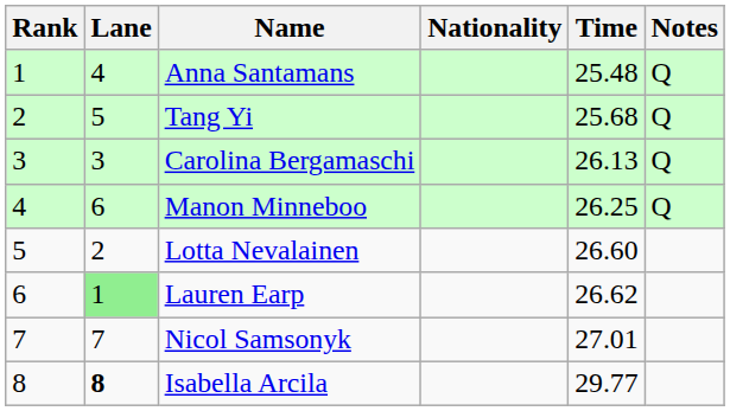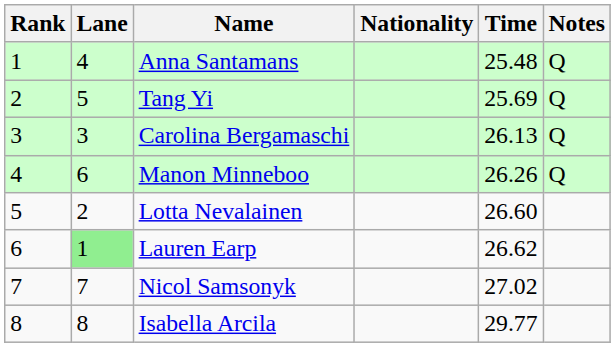 <table class="wikitable">
 <tr>
 <th>Rank</th>
 <th>Lane</th>
 <th>Name</th>
 <th>Nationality</th>
 <th>Time</th>
 <th>Notes</th>
 </tr>
 <tr bgcolor=ccffcc>
 <td>1</td>
 <td>4</td>
 <td><a href='#'>Anna Santamans</a></td>
 <td></td>
 <td>25.48</td>
 <td>Q</td>
 </tr>
 <tr bgcolor=ccffcc>
 <td>2</td>
 <td>5</td>
 <td><a href='#'>Tang Yi</a></td>
 <td></td>
-<td>25.68</td>
+<td>25.69</td>
 <td>Q</td>
 </tr>
 <tr bgcolor=ccffcc>
 <td>3</td>
 <td>3</td>
 <td><a href='#'>Carolina Bergamaschi</a></td>
 <td></td>
 <td>26.13</td>
 <td>Q</td>
 </tr>
 <tr bgcolor=ccffcc>
 <td>4</td>
 <td>6</td>
 <td><a href='#'>Manon Minneboo</a></td>
 <td></td>
-<td>26.25</td>
+<td>26.26</td>
 <td>Q</td>
 </tr>
 <tr>
 <td>5</td>
 <td>2</td>
 <td><a href='#'>Lotta Nevalainen</a></td>
 <td></td>
 <td>26.60</td>
 <td></td>
 </tr>
 <tr>
 <td>6</td>
 <td style="background: lightgreen;">1</td>
 <td><a href='#'>Lauren Earp</a></td>
 <td></td>
 <td>26.62</td>
 <td></td>
 </tr>
 <tr>
 <td>7</td>
 <td>7</td>
 <td><a href='#'>Nicol Samsonyk</a></td>
 <td></td>
-<td>27.01</td>
+<td>27.02</td>
 <td></td>
 </tr>
 <tr>
 <td>8</td>
-<td><strong>8</strong></td>
+<td>8</td>
 <td><a href='#'>Isabella Arcila</a></td>
 <td></td>
 <td>29.77</td>
 <td></td>
 </tr>
 </table>
